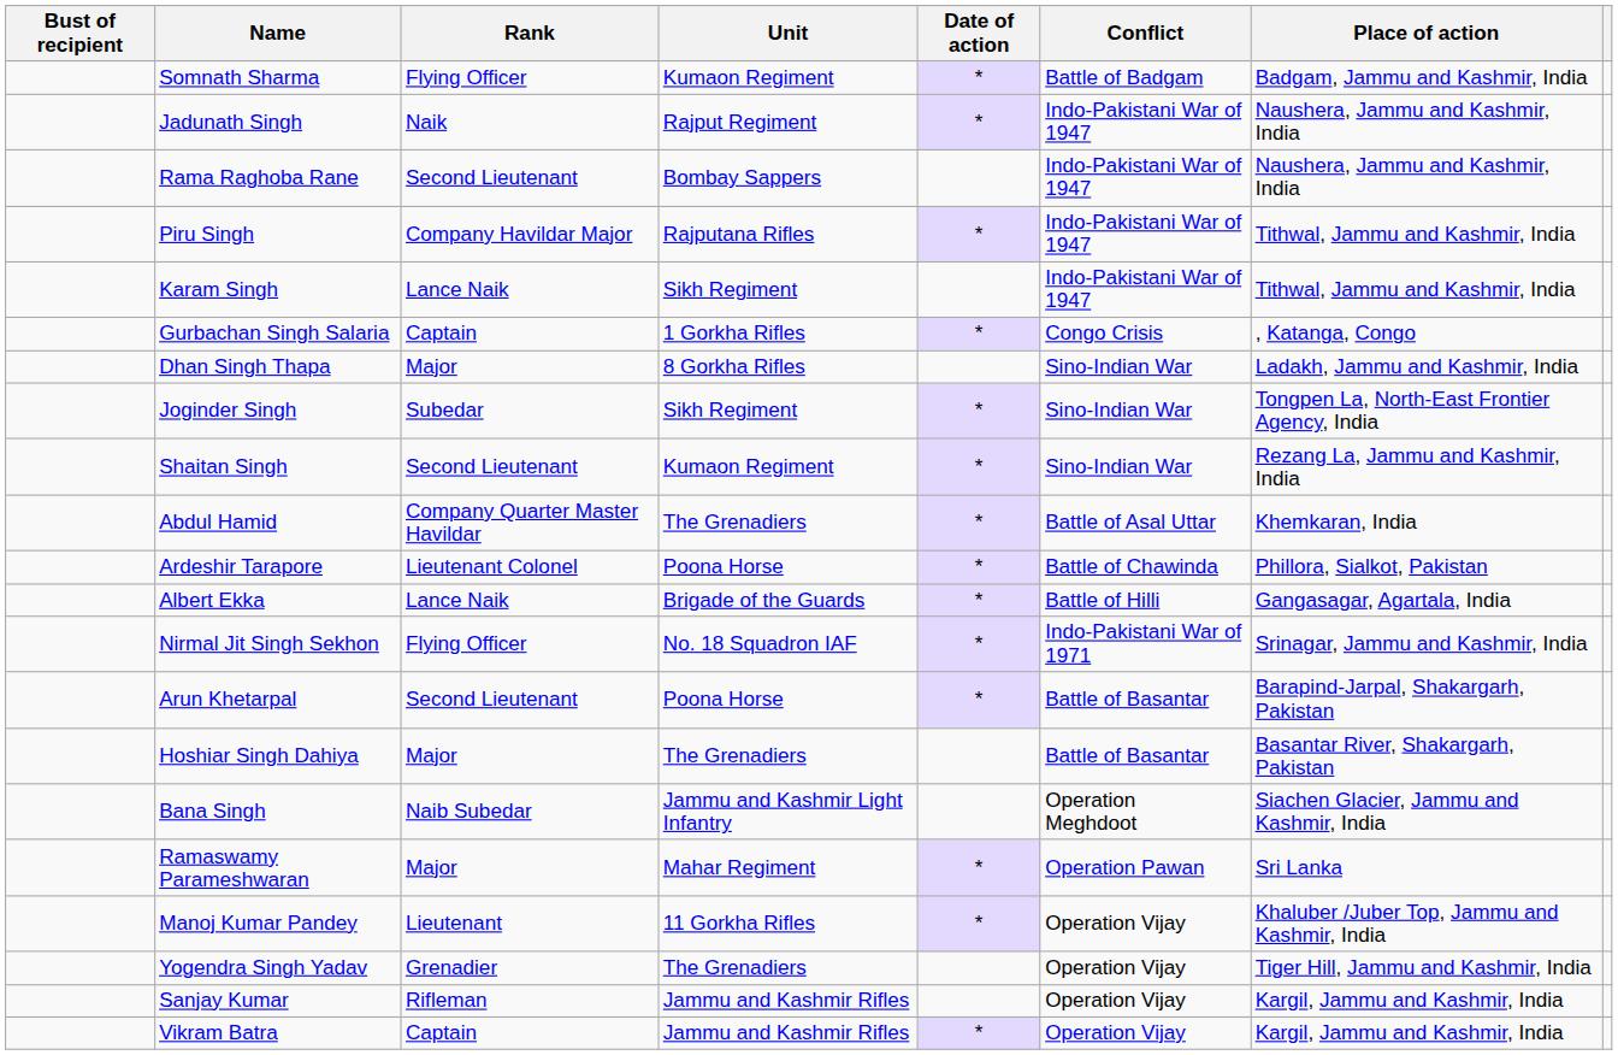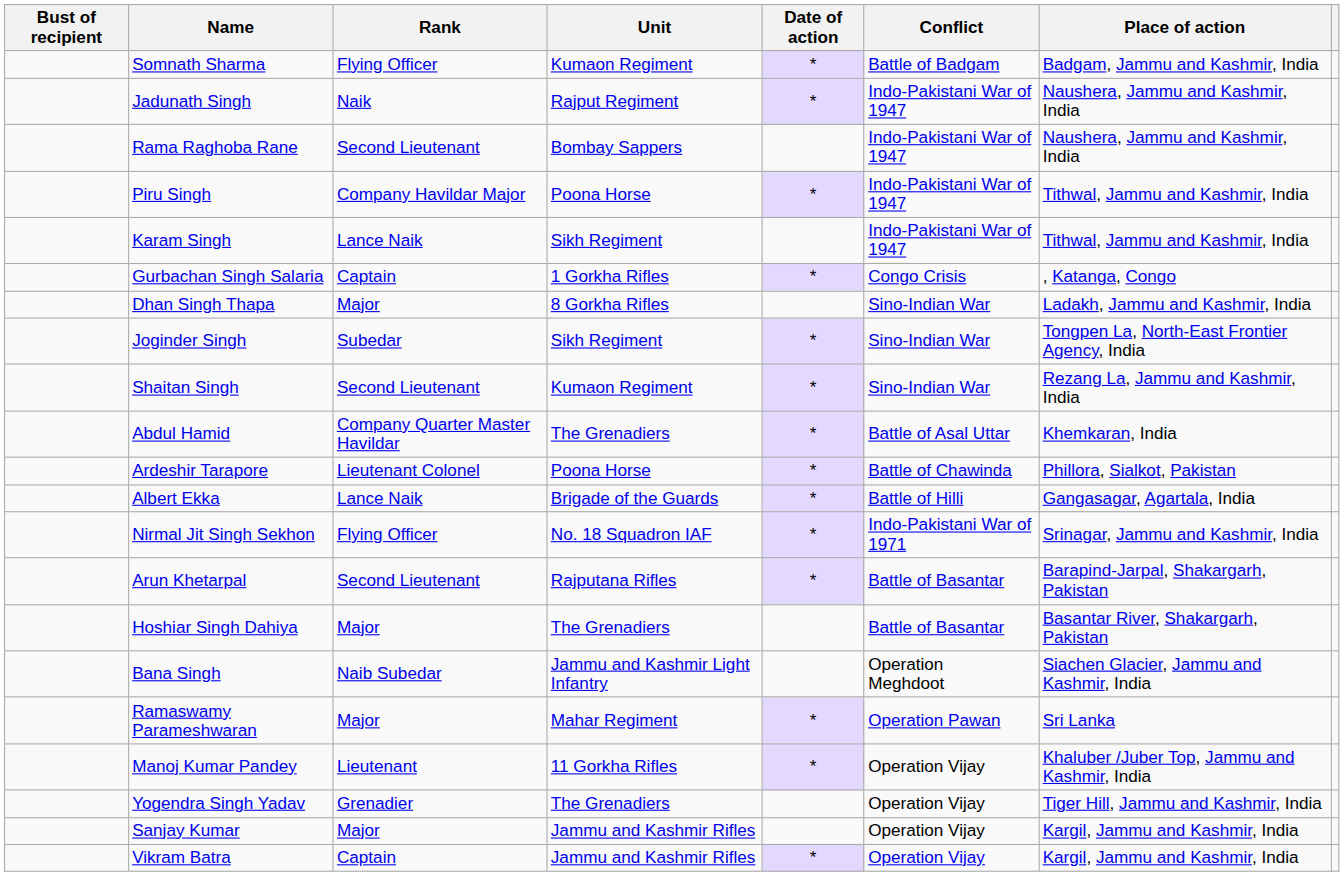 <table class="wikitable sortable">
 <tr>
 <th>Bust of recipient</th>
 <th>Name</th>
 <th>Rank</th>
 <th>Unit</th>
 <th>Date of action</th>
 <th>Conflict</th>
 <th>Place of action</th>
 <th class="unsortable"></th>
 </tr>
 <tr>
 <td></td>
 <td><a href='#'>Somnath Sharma</a></td>
 <td><a href='#'>Flying Officer</a></td>
 <td><a href='#'>Kumaon Regiment</a></td>
 <td style="background:#e3d9ff; text-align:center;">*</td>
 <td><a href='#'>Battle of Badgam</a></td>
 <td><a href='#'>Badgam</a>, <a href='#'>Jammu and Kashmir</a>, India</td>
 <td></td>
 </tr>
 <tr>
 <td></td>
 <td><a href='#'>Jadunath Singh</a></td>
 <td><a href='#'>Naik</a></td>
 <td><a href='#'>Rajput Regiment</a></td>
 <td style="background:#e3d9ff; text-align:center;">*</td>
 <td><a href='#'>Indo-Pakistani War of 1947</a></td>
 <td><a href='#'>Naushera</a>, <a href='#'>Jammu and Kashmir</a>, India</td>
 <td></td>
 </tr>
 <tr>
 <td></td>
 <td><a href='#'>Rama Raghoba Rane</a></td>
 <td><a href='#'>Second Lieutenant</a></td>
 <td><a href='#'>Bombay Sappers</a></td>
 <td style="text-align:center;"></td>
 <td><a href='#'>Indo-Pakistani War of 1947</a></td>
 <td><a href='#'>Naushera</a>, <a href='#'>Jammu and Kashmir</a>, India</td>
 <td></td>
 </tr>
 <tr>
 <td></td>
 <td><a href='#'>Piru Singh</a></td>
 <td><a href='#'>Company Havildar Major</a></td>
-<td><a href='#'>Rajputana Rifles</a></td>
+<td><a href='#'>Poona Horse</a></td>
 <td style="background:#e3d9ff; text-align:center;">*</td>
 <td><a href='#'>Indo-Pakistani War of 1947</a></td>
 <td><a href='#'>Tithwal</a>, <a href='#'>Jammu and Kashmir</a>, India</td>
 <td></td>
 </tr>
 <tr>
 <td></td>
 <td><a href='#'>Karam Singh</a></td>
 <td><a href='#'>Lance Naik</a></td>
 <td><a href='#'>Sikh Regiment</a></td>
 <td style="text-align:center;"></td>
 <td><a href='#'>Indo-Pakistani War of 1947</a></td>
 <td><a href='#'>Tithwal</a>, <a href='#'>Jammu and Kashmir</a>, India</td>
 <td></td>
 </tr>
 <tr>
 <td></td>
 <td><a href='#'>Gurbachan Singh Salaria</a></td>
 <td><a href='#'>Captain</a></td>
 <td><a href='#'>1 Gorkha Rifles</a></td>
 <td style="background:#e3d9ff; text-align:center;">*</td>
 <td><a href='#'>Congo Crisis</a></td>
 <td>, <a href='#'>Katanga</a>, <a href='#'>Congo</a></td>
 <td></td>
 </tr>
 <tr>
 <td></td>
 <td><a href='#'>Dhan Singh Thapa</a></td>
 <td><a href='#'>Major</a></td>
 <td><a href='#'>8 Gorkha Rifles</a></td>
 <td style="text-align:center;"></td>
 <td><a href='#'>Sino-Indian War</a></td>
 <td><a href='#'>Ladakh</a>, <a href='#'>Jammu and Kashmir</a>, India</td>
 <td></td>
 </tr>
 <tr>
 <td></td>
 <td><a href='#'>Joginder Singh</a></td>
 <td><a href='#'>Subedar</a></td>
 <td><a href='#'>Sikh Regiment</a></td>
 <td style="background:#e3d9ff; text-align:center;">*</td>
 <td><a href='#'>Sino-Indian War</a></td>
 <td><a href='#'>Tongpen La</a>, <a href='#'>North-East Frontier Agency</a>, India</td>
 <td></td>
 </tr>
 <tr>
 <td></td>
 <td><a href='#'>Shaitan Singh</a></td>
 <td><a href='#'>Second Lieutenant</a></td>
 <td><a href='#'>Kumaon Regiment</a></td>
 <td style="background:#e3d9ff; text-align:center;">*</td>
 <td><a href='#'>Sino-Indian War</a></td>
 <td><a href='#'>Rezang La</a>, <a href='#'>Jammu and Kashmir</a>, India</td>
 <td></td>
 </tr>
 <tr>
 <td></td>
 <td><a href='#'>Abdul Hamid</a></td>
 <td><a href='#'>Company Quarter Master Havildar</a></td>
 <td><a href='#'>The Grenadiers</a></td>
 <td style="background:#e3d9ff; text-align:center;">*</td>
 <td><a href='#'>Battle of Asal Uttar</a></td>
 <td><a href='#'>Khemkaran</a>, India</td>
 <td></td>
 </tr>
 <tr>
 <td></td>
 <td><a href='#'>Ardeshir Tarapore</a></td>
 <td><a href='#'>Lieutenant Colonel</a></td>
 <td><a href='#'>Poona Horse</a></td>
 <td style="background:#e3d9ff; text-align:center;">*</td>
 <td><a href='#'>Battle of Chawinda</a></td>
 <td><a href='#'>Phillora</a>, <a href='#'>Sialkot</a>, <a href='#'>Pakistan</a></td>
 <td></td>
 </tr>
 <tr>
 <td></td>
 <td><a href='#'>Albert Ekka</a></td>
 <td><a href='#'>Lance Naik</a></td>
 <td><a href='#'>Brigade of the Guards</a></td>
 <td style="background:#e3d9ff; text-align:center;">*</td>
 <td><a href='#'>Battle of Hilli</a></td>
 <td><a href='#'>Gangasagar</a>, <a href='#'>Agartala</a>, India</td>
 <td></td>
 </tr>
 <tr>
 <td></td>
 <td><a href='#'>Nirmal Jit Singh Sekhon</a></td>
 <td><a href='#'>Flying Officer</a></td>
 <td><a href='#'>No. 18 Squadron IAF</a></td>
 <td style="background:#e3d9ff; text-align:center;">*</td>
 <td><a href='#'>Indo-Pakistani War of 1971</a></td>
 <td><a href='#'>Srinagar</a>, <a href='#'>Jammu and Kashmir</a>, India</td>
 <td></td>
 </tr>
 <tr>
 <td></td>
 <td><a href='#'>Arun Khetarpal</a></td>
 <td><a href='#'>Second Lieutenant</a></td>
-<td><a href='#'>Poona Horse</a></td>
+<td><a href='#'>Rajputana Rifles</a></td>
 <td style="background:#e3d9ff; text-align:center;">*</td>
 <td><a href='#'>Battle of Basantar</a></td>
 <td><a href='#'>Barapind-Jarpal</a>, <a href='#'>Shakargarh</a>, <a href='#'>Pakistan</a></td>
 <td></td>
 </tr>
 <tr>
 <td></td>
 <td><a href='#'>Hoshiar Singh Dahiya</a></td>
 <td><a href='#'>Major</a></td>
 <td><a href='#'>The Grenadiers</a></td>
 <td style="text-align:center;"></td>
 <td><a href='#'>Battle of Basantar</a></td>
 <td><a href='#'>Basantar River</a>, <a href='#'>Shakargarh</a>, <a href='#'>Pakistan</a></td>
 <td></td>
 </tr>
 <tr>
 <td></td>
 <td><a href='#'>Bana Singh</a></td>
 <td><a href='#'>Naib Subedar</a></td>
 <td><a href='#'>Jammu and Kashmir Light Infantry</a></td>
 <td style="text-align:center;"></td>
 <td>Operation<br>Meghdoot</td>
 <td><a href='#'>Siachen Glacier</a>, <a href='#'>Jammu and Kashmir</a>, India</td>
 <td></td>
 </tr>
 <tr>
 <td></td>
 <td><a href='#'>Ramaswamy Parameshwaran</a></td>
 <td><a href='#'>Major</a></td>
 <td><a href='#'>Mahar Regiment</a></td>
 <td style="background:#e3d9ff; text-align:center;">*</td>
 <td><a href='#'>Operation Pawan</a></td>
 <td><a href='#'>Sri Lanka</a></td>
 <td></td>
 </tr>
 <tr>
 <td></td>
 <td><a href='#'>Manoj Kumar Pandey</a></td>
 <td><a href='#'>Lieutenant</a></td>
 <td><a href='#'>11 Gorkha Rifles</a></td>
 <td style="background:#e3d9ff; text-align:center;">*</td>
 <td>Operation Vijay</td>
 <td><a href='#'>Khaluber /Juber Top</a>, <a href='#'>Jammu and Kashmir</a>, India</td>
 <td></td>
 </tr>
 <tr>
 <td></td>
 <td><a href='#'>Yogendra Singh Yadav</a></td>
 <td><a href='#'>Grenadier</a></td>
 <td><a href='#'>The Grenadiers</a></td>
 <td style="text-align:center;"></td>
 <td>Operation Vijay</td>
 <td><a href='#'>Tiger Hill</a>, <a href='#'>Jammu and Kashmir</a>, India</td>
 <td></td>
 </tr>
 <tr>
 <td></td>
 <td><a href='#'>Sanjay Kumar</a></td>
-<td><a href='#'>Rifleman</a></td>
+<td><a href='#'>Major</a></td>
 <td><a href='#'>Jammu and Kashmir Rifles</a></td>
 <td style="text-align:center;"></td>
 <td>Operation Vijay</td>
 <td><a href='#'>Kargil</a>, <a href='#'>Jammu and Kashmir</a>, India</td>
 <td></td>
 </tr>
 <tr>
 <td></td>
 <td><a href='#'>Vikram Batra</a></td>
 <td><a href='#'>Captain</a></td>
 <td><a href='#'>Jammu and Kashmir Rifles</a></td>
 <td style="background:#e3d9ff; text-align:center;">*</td>
 <td><a href='#'>Operation Vijay</a></td>
 <td><a href='#'>Kargil</a>, <a href='#'>Jammu and Kashmir</a>, India</td>
 <td></td>
 </tr>
 </table>
